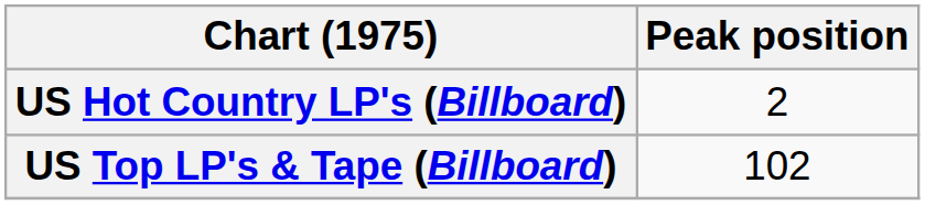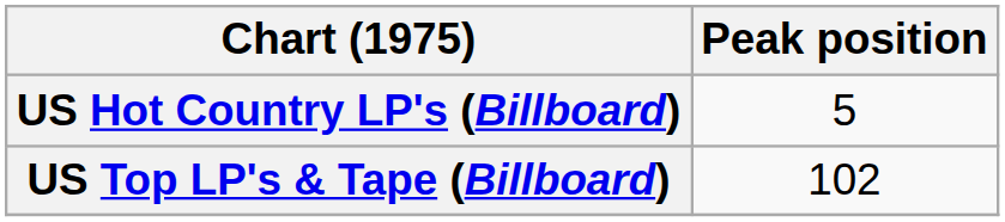 <table class="wikitable plainrowheaders" style="text-align:center">
 <tr>
 <th scope="col">Chart (1975)</th>
 <th scope="col">Peak position</th>
 </tr>
 <tr>
 <th scope = "row">US <a href='#'>Hot Country LP's</a> (<em><a href='#'>Billboard</a></em>)</th>
-<td>2</td>
+<td>5</td>
 </tr>
 <tr>
 <th scope = "row">US <a href='#'>Top LP's & Tape</a> (<em><a href='#'>Billboard</a></em>)</th>
 <td>102</td>
 </tr>
 <tr>
 </tr>
 </table>
